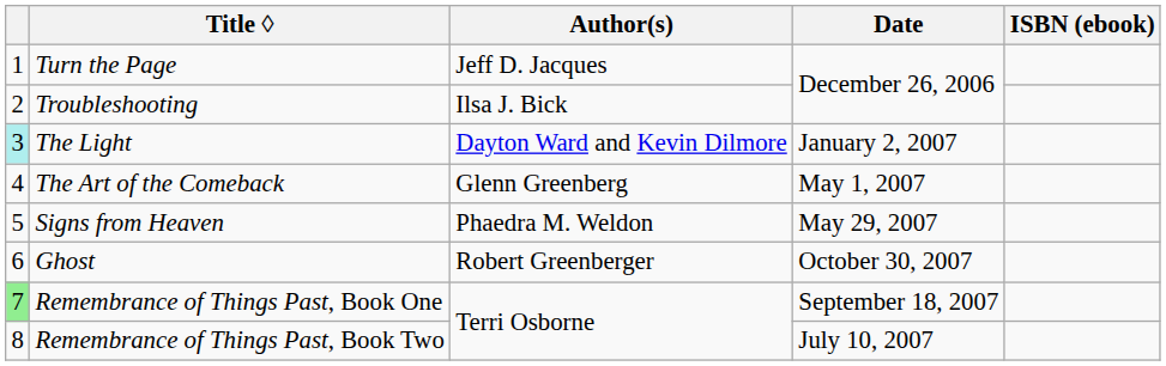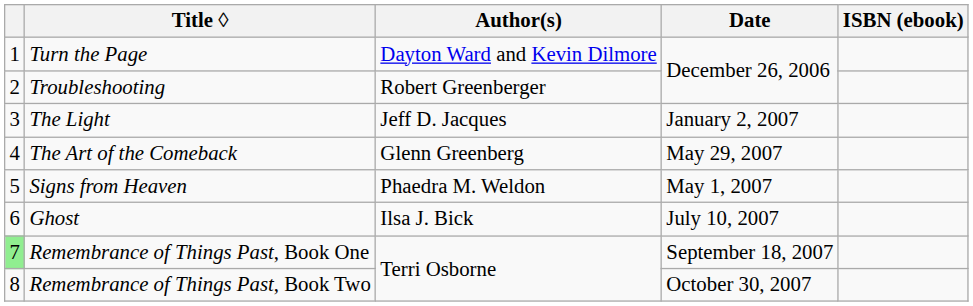 <table class="wikitable">
 <tr>
 <th></th>
 <th>Title ◊</th>
 <th>Author(s)</th>
 <th>Date</th>
 <th>ISBN (ebook)</th>
 </tr>
 <tr>
 <td>1</td>
 <td><em>Turn the Page</em></td>
-<td>Jeff D. Jacques</td>
+<td><a href='#'>Dayton Ward</a> and <a href='#'>Kevin Dilmore</a></td>
 <td rowspan="2">December 26, 2006</td>
 <td></td>
 </tr>
 <tr>
 <td>2</td>
 <td><em>Troubleshooting</em></td>
-<td>Ilsa J. Bick</td>
+<td>Robert Greenberger</td>
 <td></td>
 </tr>
 <tr>
-<td style="background: paleturquoise;">3</td>
+<td>3</td>
 <td><em>The Light</em></td>
-<td><a href='#'>Dayton Ward</a> and <a href='#'>Kevin Dilmore</a></td>
+<td>Jeff D. Jacques</td>
 <td>January 2, 2007</td>
 <td></td>
 </tr>
 <tr>
 <td>4</td>
 <td><em>The Art of the Comeback</em></td>
 <td>Glenn Greenberg</td>
-<td>May 1, 2007</td>
+<td>May 29, 2007</td>
 <td></td>
 </tr>
 <tr>
 <td>5</td>
 <td><em>Signs from Heaven</em></td>
 <td>Phaedra M. Weldon</td>
-<td>May 29, 2007</td>
+<td>May 1, 2007</td>
 <td></td>
 </tr>
 <tr>
 <td>6</td>
 <td><em>Ghost</em></td>
-<td>Robert Greenberger</td>
-<td>October 30, 2007</td>
+<td>Ilsa J. Bick</td>
+<td>July 10, 2007</td>
 <td></td>
 </tr>
 <tr>
 <td style="background: lightgreen;">7</td>
 <td><em>Remembrance of Things Past</em>, Book One</td>
 <td rowspan="2">Terri Osborne</td>
 <td>September 18, 2007</td>
 <td></td>
 </tr>
 <tr>
 <td>8</td>
 <td><em>Remembrance of Things Past</em>, Book Two</td>
-<td>July 10, 2007</td>
+<td>October 30, 2007</td>
 <td></td>
 </tr>
 </table>
